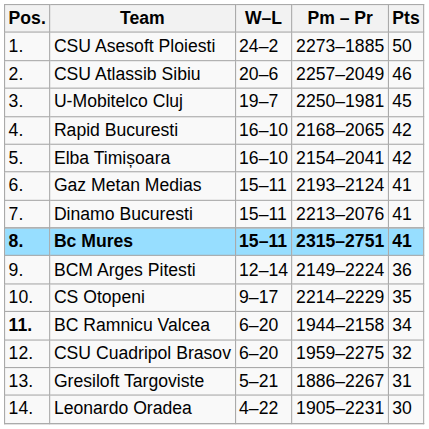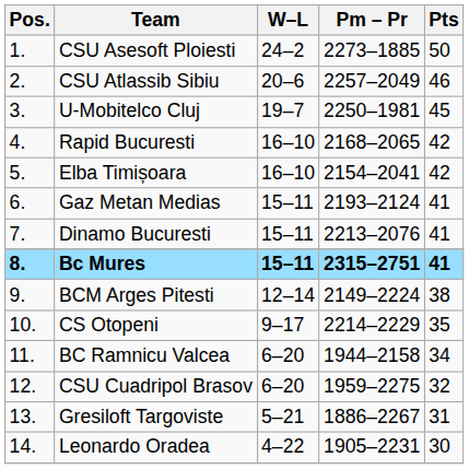 <table class="wikitable">
 <tr>
 <th>Pos.</th>
 <th>Team</th>
 <th>W–L</th>
 <th>Pm – Pr</th>
 <th>Pts</th>
 </tr>
 <tr>
 <td>1.</td>
 <td>CSU Asesoft Ploiesti</td>
 <td>24–2</td>
 <td>2273–1885</td>
 <td>50</td>
 </tr>
 <tr>
 <td>2.</td>
 <td>CSU Atlassib Sibiu</td>
 <td>20–6</td>
 <td>2257–2049</td>
 <td>46</td>
 </tr>
 <tr>
 <td>3.</td>
 <td>U-Mobitelco Cluj</td>
 <td>19–7</td>
 <td>2250–1981</td>
 <td>45</td>
 </tr>
 <tr>
 <td>4.</td>
 <td>Rapid Bucuresti</td>
 <td>16–10</td>
 <td>2168–2065</td>
 <td>42</td>
 </tr>
 <tr>
 <td>5.</td>
 <td>Elba Timișoara</td>
 <td>16–10</td>
 <td>2154–2041</td>
 <td>42</td>
 </tr>
 <tr>
 <td>6.</td>
 <td>Gaz Metan Medias</td>
 <td>15–11</td>
 <td>2193–2124</td>
 <td>41</td>
 </tr>
 <tr>
 <td>7.</td>
 <td>Dinamo Bucuresti</td>
 <td>15–11</td>
 <td>2213–2076</td>
 <td>41</td>
 </tr>
 <tr>
 </tr>
 <tr style="background: #97DEFF;">
 <td><strong>8.</strong></td>
 <td><strong>Bc Mures</strong></td>
 <td><strong>15–11</strong></td>
 <td><strong>2315–2751</strong></td>
 <td><strong>41</strong></td>
 </tr>
 <tr>
 <td>9.</td>
 <td>BCM Arges Pitesti</td>
 <td>12–14</td>
 <td>2149–2224</td>
-<td>36</td>
+<td>38</td>
 </tr>
 <tr>
 <td>10.</td>
 <td>CS Otopeni</td>
 <td>9–17</td>
 <td>2214–2229</td>
 <td>35</td>
 </tr>
 <tr>
-<td><strong>11.</strong></td>
+<td>11.</td>
 <td>BC Ramnicu Valcea</td>
 <td>6–20</td>
 <td>1944–2158</td>
 <td>34</td>
 </tr>
 <tr>
 <td>12.</td>
 <td>CSU Cuadripol Brasov</td>
 <td>6–20</td>
 <td>1959–2275</td>
 <td>32</td>
 </tr>
 <tr>
 <td>13.</td>
 <td>Gresiloft Targoviste</td>
 <td>5–21</td>
 <td>1886–2267</td>
 <td>31</td>
 </tr>
 <tr>
 <td>14.</td>
 <td>Leonardo Oradea</td>
 <td>4–22</td>
 <td>1905–2231</td>
 <td>30</td>
 </tr>
 <tr>
 </tr>
 </table>
